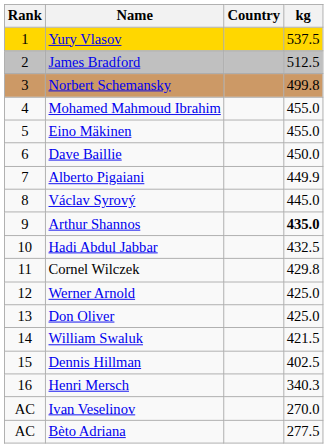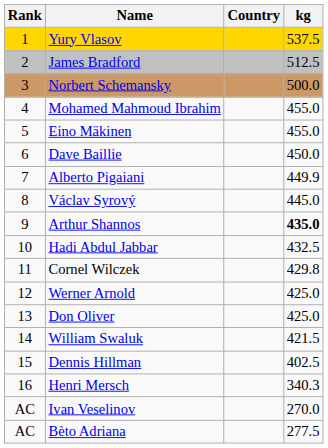 <table class="wikitable sortable" style="text-align:center">
 <tr>
 <th>Rank</th>
 <th>Name</th>
 <th>Country</th>
 <th>kg</th>
 </tr>
 <tr bgcolor=gold>
 <td>1</td>
 <td align="left"><a href='#'>Yury Vlasov</a></td>
 <td align="left"></td>
 <td>537.5</td>
 </tr>
 <tr bgcolor=silver>
 <td>2</td>
 <td align="left"><a href='#'>James Bradford</a></td>
 <td align="left"></td>
 <td>512.5</td>
 </tr>
 <tr bgcolor=#CC9966>
 <td>3</td>
 <td align="left"><a href='#'>Norbert Schemansky</a></td>
 <td align="left"></td>
-<td>499.8</td>
+<td>500.0</td>
 </tr>
 <tr>
 <td>4</td>
 <td align="left"><a href='#'>Mohamed Mahmoud Ibrahim</a></td>
 <td align="left"></td>
 <td>455.0</td>
 </tr>
 <tr>
 <td>5</td>
 <td align="left"><a href='#'>Eino Mäkinen</a></td>
 <td align="left"></td>
 <td>455.0</td>
 </tr>
 <tr>
 <td>6</td>
 <td align="left"><a href='#'>Dave Baillie</a></td>
 <td align="left"></td>
 <td>450.0</td>
 </tr>
 <tr>
 <td>7</td>
 <td align="left"><a href='#'>Alberto Pigaiani</a></td>
 <td align="left"></td>
 <td>449.9</td>
 </tr>
 <tr>
 <td>8</td>
 <td align="left"><a href='#'>Václav Syrový</a></td>
 <td align="left"></td>
 <td>445.0</td>
 </tr>
 <tr>
 <td>9</td>
 <td align="left"><a href='#'>Arthur Shannos</a></td>
 <td align="left"></td>
 <td><strong>435.0</strong></td>
 </tr>
 <tr>
 <td>10</td>
 <td align="left"><a href='#'>Hadi Abdul Jabbar</a></td>
 <td align="left"></td>
 <td>432.5</td>
 </tr>
 <tr>
 <td>11</td>
 <td align="left">Cornel Wilczek</td>
 <td align="left"></td>
 <td>429.8</td>
 </tr>
 <tr>
 <td>12</td>
 <td align="left"><a href='#'>Werner Arnold</a></td>
 <td align="left"></td>
 <td>425.0</td>
 </tr>
 <tr>
 <td>13</td>
 <td align="left"><a href='#'>Don Oliver</a></td>
 <td align="left"></td>
 <td>425.0</td>
 </tr>
 <tr>
 <td>14</td>
 <td align="left"><a href='#'>William Swaluk</a></td>
 <td align="left"></td>
 <td>421.5</td>
 </tr>
 <tr>
 <td>15</td>
 <td align="left"><a href='#'>Dennis Hillman</a></td>
 <td align="left"></td>
 <td>402.5</td>
 </tr>
 <tr>
 <td>16</td>
 <td align="left"><a href='#'>Henri Mersch</a></td>
 <td align="left"></td>
 <td>340.3</td>
 </tr>
 <tr>
 <td>AC</td>
 <td align="left"><a href='#'>Ivan Veselinov</a></td>
 <td align="left"></td>
 <td>270.0</td>
 </tr>
 <tr>
 <td>AC</td>
 <td align="left"><a href='#'>Bèto Adriana</a></td>
 <td align="left"></td>
 <td>277.5</td>
 </tr>
 </table>
